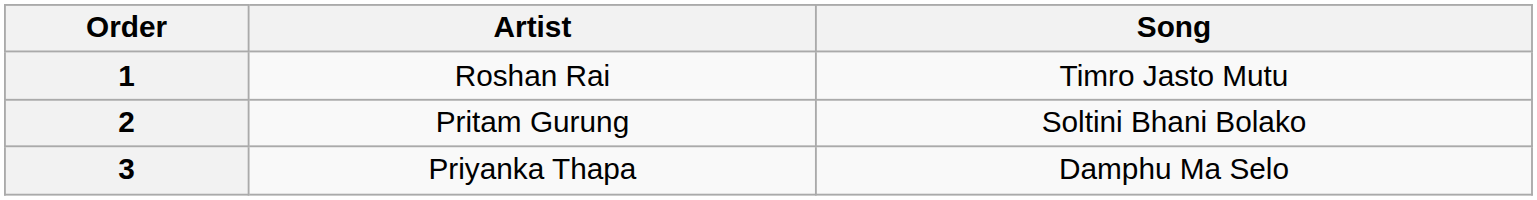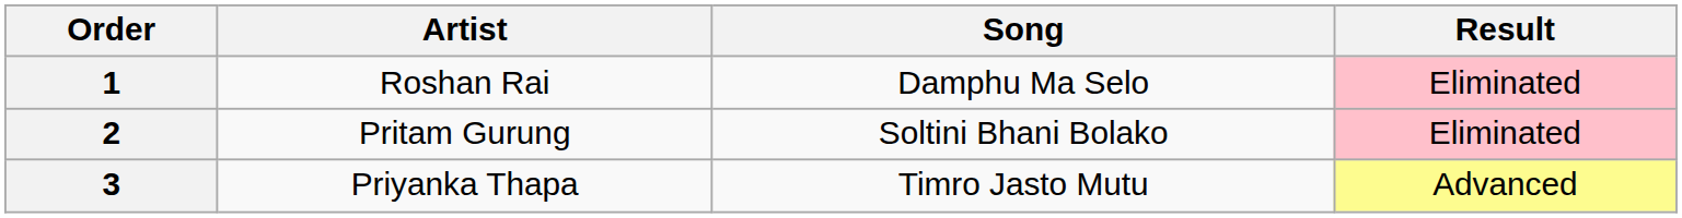 <table class="wikitable" style="text-align: center; width:65%;">
 <tr>
 <th>Order</th>
 <th>Artist</th>
 <th>Song</th>
+<th>Result</th>
 </tr>
 <tr>
 <th>1</th>
 <td>Roshan Rai</td>
-<td>Timro Jasto Mutu</td>
+<td>Damphu Ma Selo</td>
+<td style="background:pink">Eliminated</td>
 </tr>
 <tr>
 <th>2</th>
 <td>Pritam Gurung</td>
 <td>Soltini Bhani Bolako</td>
+<td style="background:pink">Eliminated</td>
 </tr>
 <tr>
 <th>3</th>
 <td>Priyanka Thapa</td>
-<td>Damphu Ma Selo</td>
+<td>Timro Jasto Mutu</td>
+<td style="background:#fdfc8f">Advanced</td>
 </tr>
 </table>
